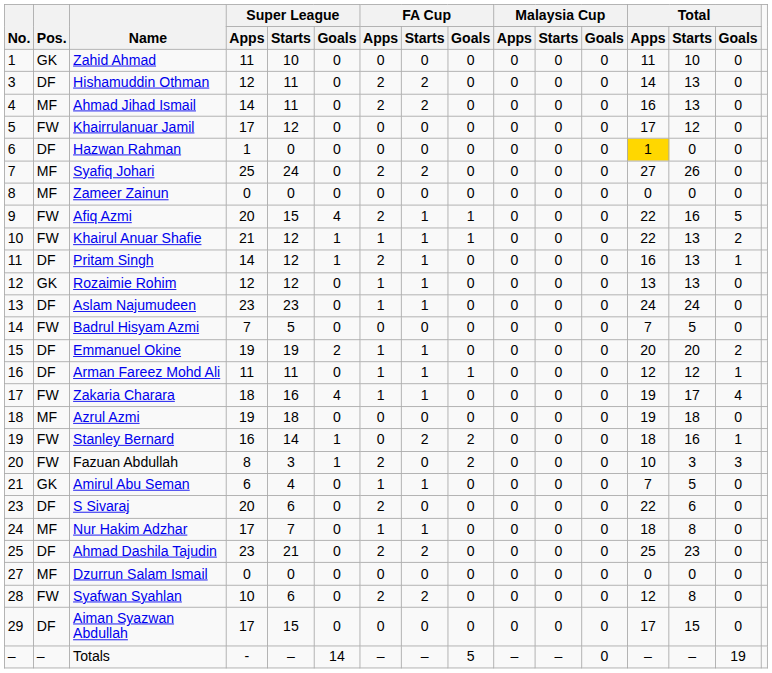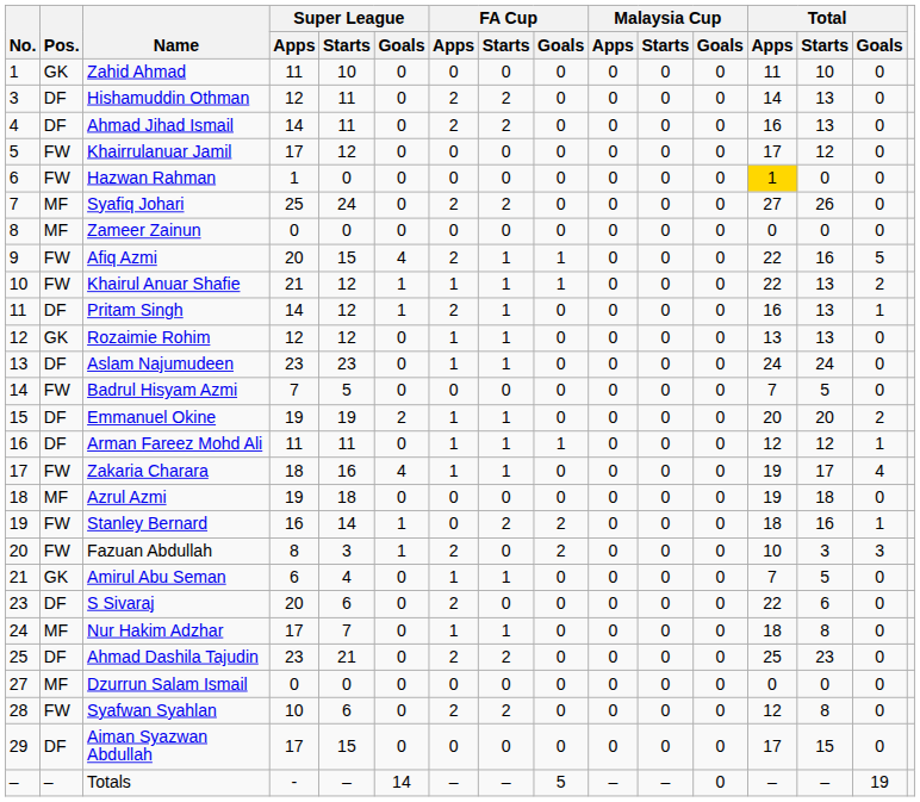 <table class="wikitable" style="text-align:center">
 <tr>
 <th rowspan="2" style="vertical-align:bottom;">No.</th>
 <th rowspan="2" style="vertical-align:bottom;">Pos.</th>
 <th rowspan="2" style="vertical-align:bottom;">Name</th>
 <th colspan="3" style="width:85px;">Super League</th>
 <th colspan="3" style="width:85px;">FA Cup</th>
 <th colspan="3" style="width:85px;">Malaysia Cup</th>
 <th colspan="3" style="width:85px;">Total</th>
 </tr>
 <tr>
 <th>Apps</th>
 <th>Starts</th>
 <th>Goals</th>
 <th>Apps</th>
 <th>Starts</th>
 <th>Goals</th>
 <th>Apps</th>
 <th>Starts</th>
 <th>Goals</th>
 <th>Apps</th>
 <th>Starts</th>
 <th>Goals</th>
 </tr>
 <tr>
 <td align="left">1</td>
 <td align="left">GK</td>
 <td align="left"> <a href='#'>Zahid Ahmad</a></td>
 <td>11</td>
 <td>10</td>
 <td>0</td>
 <td>0</td>
 <td>0</td>
 <td>0</td>
 <td>0</td>
 <td>0</td>
 <td>0</td>
 <td>11</td>
 <td>10</td>
 <td>0</td>
 <td></td>
 </tr>
 <tr>
 <td align="left">3</td>
 <td align="left">DF</td>
 <td align="left"> <a href='#'>Hishamuddin Othman</a></td>
 <td>12</td>
 <td>11</td>
 <td>0</td>
 <td>2</td>
 <td>2</td>
 <td>0</td>
 <td>0</td>
 <td>0</td>
 <td>0</td>
 <td>14</td>
 <td>13</td>
 <td>0</td>
 <td></td>
 </tr>
 <tr>
 <td align="left">4</td>
-<td align="left">MF</td>
+<td align="left">DF</td>
 <td align="left"> <a href='#'>Ahmad Jihad Ismail</a></td>
 <td>14</td>
 <td>11</td>
 <td>0</td>
 <td>2</td>
 <td>2</td>
 <td>0</td>
 <td>0</td>
 <td>0</td>
 <td>0</td>
 <td>16</td>
 <td>13</td>
 <td>0</td>
 <td></td>
 </tr>
 <tr>
 <td align="left">5</td>
 <td align="left">FW</td>
 <td align="left"> <a href='#'>Khairrulanuar Jamil</a></td>
 <td>17</td>
 <td>12</td>
 <td>0</td>
 <td>0</td>
 <td>0</td>
 <td>0</td>
 <td>0</td>
 <td>0</td>
 <td>0</td>
 <td>17</td>
 <td>12</td>
 <td>0</td>
 <td></td>
 </tr>
 <tr>
 <td align="left">6</td>
-<td align="left">DF</td>
+<td align="left">FW</td>
 <td align="left"> <a href='#'>Hazwan Rahman</a></td>
 <td>1</td>
 <td>0</td>
 <td>0</td>
 <td>0</td>
 <td>0</td>
 <td>0</td>
 <td>0</td>
 <td>0</td>
 <td>0</td>
 <td style="background: gold;">1</td>
 <td>0</td>
 <td>0</td>
 <td></td>
 </tr>
 <tr>
 <td align="left">7</td>
 <td align="left">MF</td>
 <td align="left"> <a href='#'>Syafiq Johari</a></td>
 <td>25</td>
 <td>24</td>
 <td>0</td>
 <td>2</td>
 <td>2</td>
 <td>0</td>
 <td>0</td>
 <td>0</td>
 <td>0</td>
 <td>27</td>
 <td>26</td>
 <td>0</td>
 <td></td>
 </tr>
 <tr>
 <td align="left">8</td>
 <td align="left">MF</td>
 <td align="left"> <a href='#'>Zameer Zainun</a></td>
 <td>0</td>
 <td>0</td>
 <td>0</td>
 <td>0</td>
 <td>0</td>
 <td>0</td>
 <td>0</td>
 <td>0</td>
 <td>0</td>
 <td>0</td>
 <td>0</td>
 <td>0</td>
 <td></td>
 </tr>
 <tr>
 <td align="left">9</td>
 <td align="left">FW</td>
 <td align="left"> <a href='#'>Afiq Azmi</a></td>
 <td>20</td>
 <td>15</td>
 <td>4</td>
 <td>2</td>
 <td>1</td>
 <td>1</td>
 <td>0</td>
 <td>0</td>
 <td>0</td>
 <td>22</td>
 <td>16</td>
 <td>5</td>
 <td></td>
 </tr>
 <tr>
 <td align="left">10</td>
 <td align="left">FW</td>
 <td align="left"> <a href='#'>Khairul Anuar Shafie</a></td>
 <td>21</td>
 <td>12</td>
 <td>1</td>
 <td>1</td>
 <td>1</td>
 <td>1</td>
 <td>0</td>
 <td>0</td>
 <td>0</td>
 <td>22</td>
 <td>13</td>
 <td>2</td>
 <td></td>
 </tr>
 <tr>
 <td align="left">11</td>
 <td align="left">DF</td>
 <td align="left"> <a href='#'>Pritam Singh</a></td>
 <td>14</td>
 <td>12</td>
 <td>1</td>
 <td>2</td>
 <td>1</td>
 <td>0</td>
 <td>0</td>
 <td>0</td>
 <td>0</td>
 <td>16</td>
 <td>13</td>
 <td>1</td>
 <td></td>
 </tr>
 <tr>
 <td align="left">12</td>
 <td align="left">GK</td>
 <td align="left"> <a href='#'>Rozaimie Rohim</a></td>
 <td>12</td>
 <td>12</td>
 <td>0</td>
 <td>1</td>
 <td>1</td>
 <td>0</td>
 <td>0</td>
 <td>0</td>
 <td>0</td>
 <td>13</td>
 <td>13</td>
 <td>0</td>
 <td></td>
 </tr>
 <tr>
 <td align="left">13</td>
 <td align="left">DF</td>
 <td align="left"> <a href='#'>Aslam Najumudeen</a></td>
 <td>23</td>
 <td>23</td>
 <td>0</td>
 <td>1</td>
 <td>1</td>
 <td>0</td>
 <td>0</td>
 <td>0</td>
 <td>0</td>
 <td>24</td>
 <td>24</td>
 <td>0</td>
 <td></td>
 </tr>
 <tr>
 <td align="left">14</td>
 <td align="left">FW</td>
 <td align="left"> <a href='#'>Badrul Hisyam Azmi</a></td>
 <td>7</td>
 <td>5</td>
 <td>0</td>
 <td>0</td>
 <td>0</td>
 <td>0</td>
 <td>0</td>
 <td>0</td>
 <td>0</td>
 <td>7</td>
 <td>5</td>
 <td>0</td>
 <td></td>
 </tr>
 <tr>
 <td align="left">15</td>
 <td align="left">DF</td>
 <td align="left"> <a href='#'>Emmanuel Okine</a></td>
 <td>19</td>
 <td>19</td>
 <td>2</td>
 <td>1</td>
 <td>1</td>
 <td>0</td>
 <td>0</td>
 <td>0</td>
 <td>0</td>
 <td>20</td>
 <td>20</td>
 <td>2</td>
 <td></td>
 </tr>
 <tr>
 <td align="left">16</td>
 <td align="left">DF</td>
 <td align="left"> <a href='#'>Arman Fareez Mohd Ali</a></td>
 <td>11</td>
 <td>11</td>
 <td>0</td>
 <td>1</td>
 <td>1</td>
 <td>1</td>
 <td>0</td>
 <td>0</td>
 <td>0</td>
 <td>12</td>
 <td>12</td>
 <td>1</td>
 <td></td>
 </tr>
 <tr>
 <td align="left">17</td>
 <td align="left">FW</td>
 <td align="left"> <a href='#'>Zakaria Charara</a></td>
 <td>18</td>
 <td>16</td>
 <td>4</td>
 <td>1</td>
 <td>1</td>
 <td>0</td>
 <td>0</td>
 <td>0</td>
 <td>0</td>
 <td>19</td>
 <td>17</td>
 <td>4</td>
 <td></td>
 </tr>
 <tr>
 <td align="left">18</td>
 <td align="left">MF</td>
 <td align="left"> <a href='#'>Azrul Azmi</a></td>
 <td>19</td>
 <td>18</td>
 <td>0</td>
 <td>0</td>
 <td>0</td>
 <td>0</td>
 <td>0</td>
 <td>0</td>
 <td>0</td>
 <td>19</td>
 <td>18</td>
 <td>0</td>
 <td></td>
 </tr>
 <tr>
 <td align="left">19</td>
 <td align="left">FW</td>
 <td align="left"> <a href='#'>Stanley Bernard</a></td>
 <td>16</td>
 <td>14</td>
 <td>1</td>
 <td>0</td>
 <td>2</td>
 <td>2</td>
 <td>0</td>
 <td>0</td>
 <td>0</td>
 <td>18</td>
 <td>16</td>
 <td>1</td>
 <td></td>
 </tr>
 <tr>
 <td align="left">20</td>
 <td align="left">FW</td>
 <td align="left"> Fazuan Abdullah</td>
 <td>8</td>
 <td>3</td>
 <td>1</td>
 <td>2</td>
 <td>0</td>
 <td>2</td>
 <td>0</td>
 <td>0</td>
 <td>0</td>
 <td>10</td>
 <td>3</td>
 <td>3</td>
 <td></td>
 </tr>
 <tr>
 <td align="left">21</td>
 <td align="left">GK</td>
 <td align="left"> <a href='#'>Amirul Abu Seman</a></td>
 <td>6</td>
 <td>4</td>
 <td>0</td>
 <td>1</td>
 <td>1</td>
 <td>0</td>
 <td>0</td>
 <td>0</td>
 <td>0</td>
 <td>7</td>
 <td>5</td>
 <td>0</td>
 <td></td>
 </tr>
 <tr>
 <td align="left">23</td>
 <td align="left">DF</td>
 <td align="left"> <a href='#'>S Sivaraj</a></td>
 <td>20</td>
 <td>6</td>
 <td>0</td>
 <td>2</td>
 <td>0</td>
 <td>0</td>
 <td>0</td>
 <td>0</td>
 <td>0</td>
 <td>22</td>
 <td>6</td>
 <td>0</td>
 <td></td>
 </tr>
 <tr>
 <td align="left">24</td>
 <td align="left">MF</td>
 <td align="left"> <a href='#'>Nur Hakim Adzhar</a></td>
 <td>17</td>
 <td>7</td>
 <td>0</td>
 <td>1</td>
 <td>1</td>
 <td>0</td>
 <td>0</td>
 <td>0</td>
 <td>0</td>
 <td>18</td>
 <td>8</td>
 <td>0</td>
 <td></td>
 </tr>
 <tr>
 <td align="left">25</td>
 <td align="left">DF</td>
 <td align="left"> <a href='#'>Ahmad Dashila Tajudin</a></td>
 <td>23</td>
 <td>21</td>
 <td>0</td>
 <td>2</td>
 <td>2</td>
 <td>0</td>
 <td>0</td>
 <td>0</td>
 <td>0</td>
 <td>25</td>
 <td>23</td>
 <td>0</td>
 <td></td>
 </tr>
 <tr>
 <td align="left">27</td>
 <td align="left">MF</td>
 <td align="left"> <a href='#'>Dzurrun Salam Ismail</a></td>
 <td>0</td>
 <td>0</td>
 <td>0</td>
 <td>0</td>
 <td>0</td>
 <td>0</td>
 <td>0</td>
 <td>0</td>
 <td>0</td>
 <td>0</td>
 <td>0</td>
 <td>0</td>
 <td></td>
 </tr>
 <tr>
 <td align="left">28</td>
 <td align="left">FW</td>
 <td align="left"> <a href='#'>Syafwan Syahlan</a></td>
 <td>10</td>
 <td>6</td>
 <td>0</td>
 <td>2</td>
 <td>2</td>
 <td>0</td>
 <td>0</td>
 <td>0</td>
 <td>0</td>
 <td>12</td>
 <td>8</td>
 <td>0</td>
 <td></td>
 </tr>
 <tr>
 <td align="left">29</td>
 <td align="left">DF</td>
 <td align="left"> <a href='#'>Aiman Syazwan Abdullah</a></td>
 <td>17</td>
 <td>15</td>
 <td>0</td>
 <td>0</td>
 <td>0</td>
 <td>0</td>
 <td>0</td>
 <td>0</td>
 <td>0</td>
 <td>17</td>
 <td>15</td>
 <td>0</td>
 <td></td>
 </tr>
 <tr>
 <td align="left">–</td>
 <td align="left">–</td>
 <td align="left">Totals</td>
 <td –>-</td>
 <td>–</td>
 <td>14</td>
 <td>–</td>
 <td>–</td>
 <td>5</td>
 <td>–</td>
 <td>–</td>
 <td>0</td>
 <td>–</td>
 <td>–</td>
 <td>19</td>
 </tr>
 </table>
